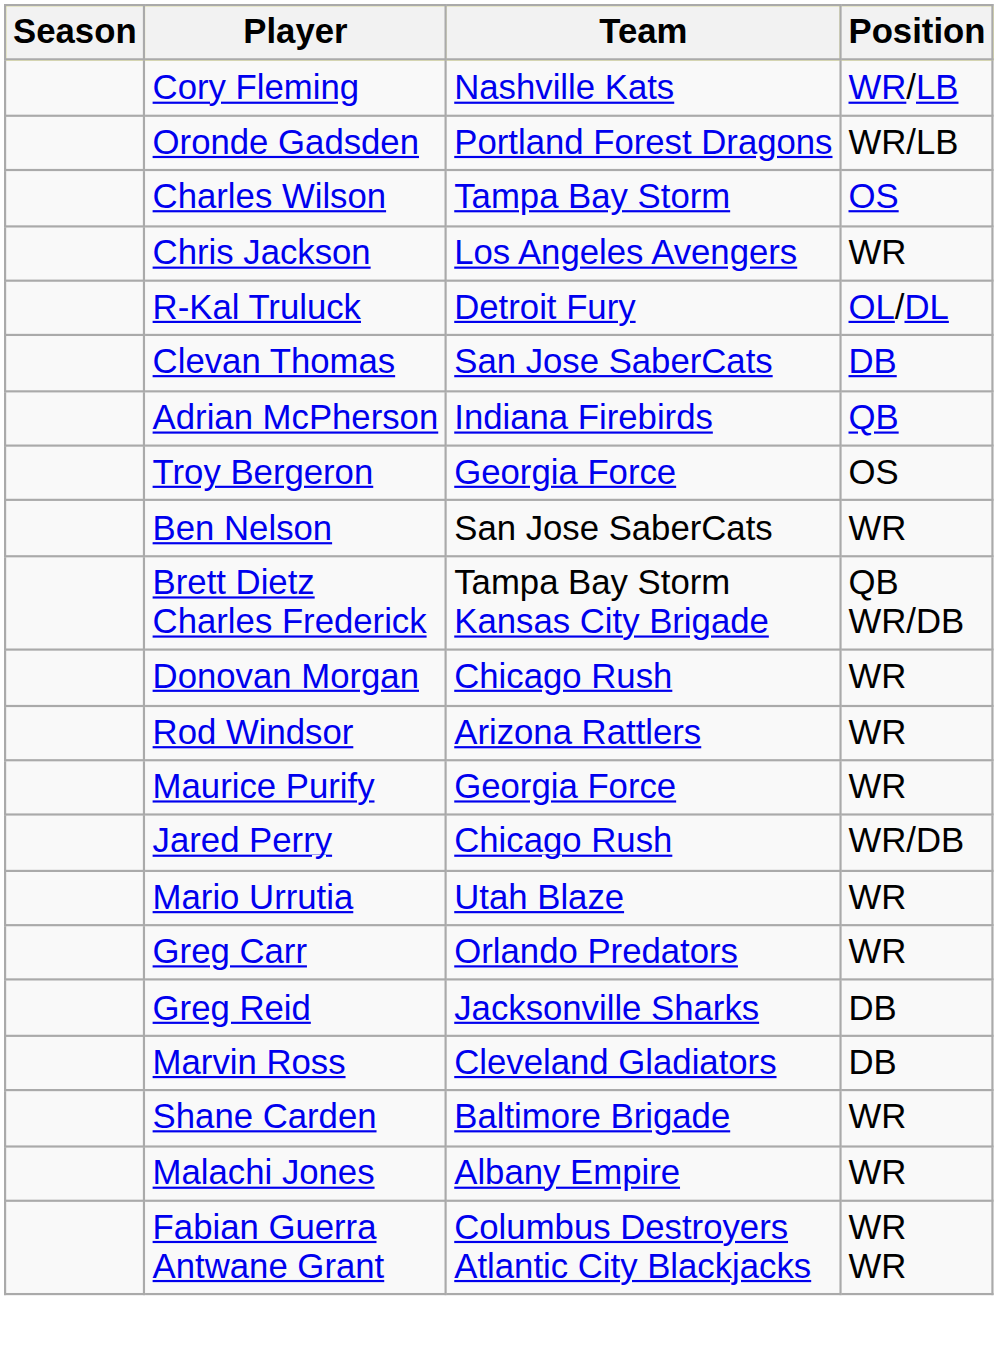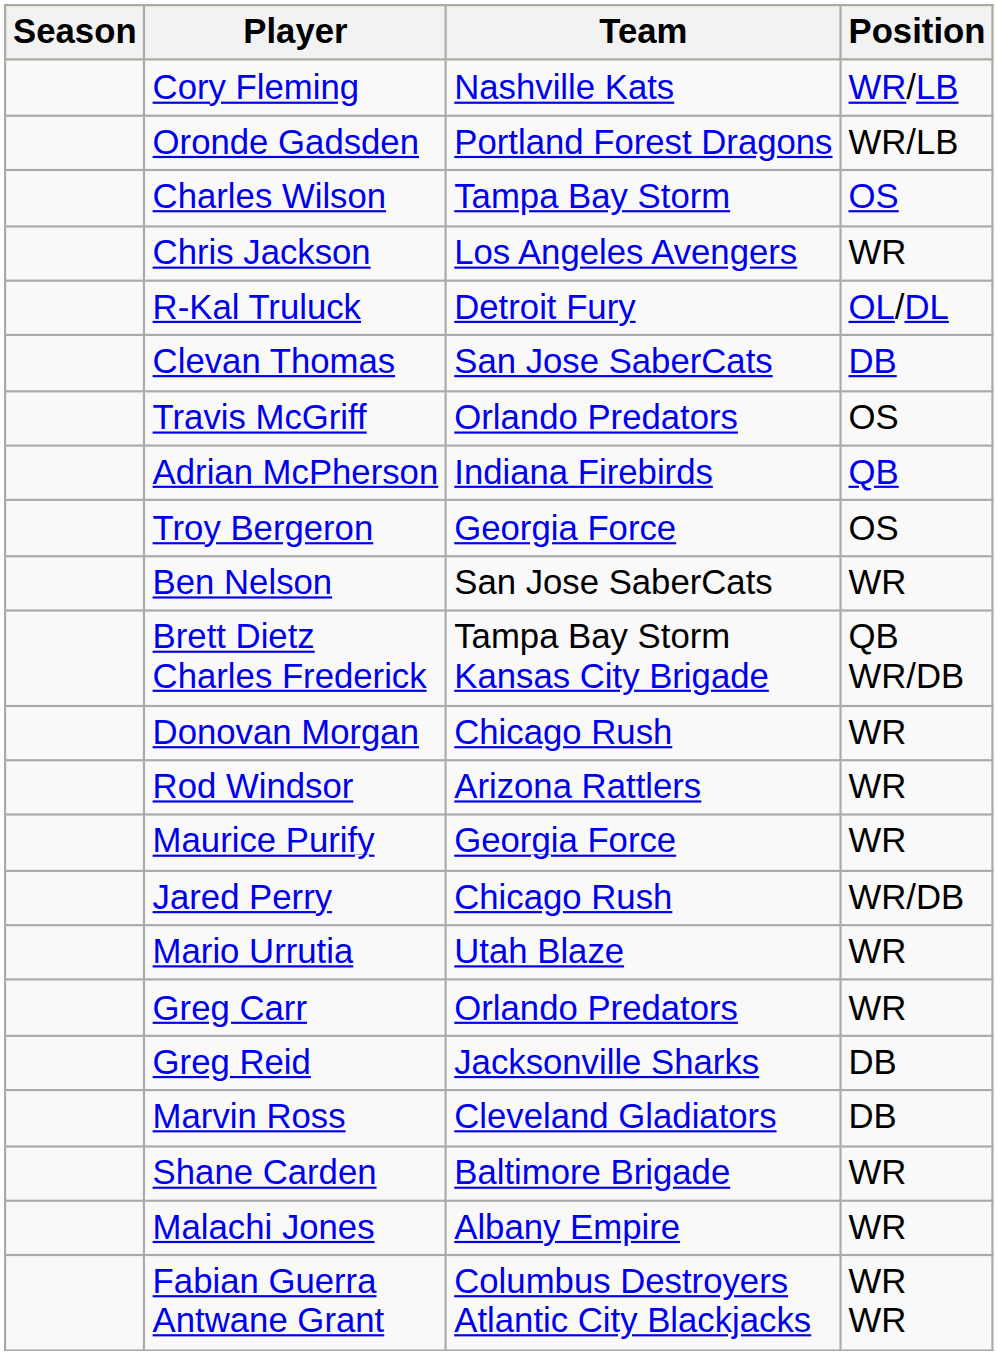 <table class="wikitable">
 <tr bgcolor="#efef">
 <th>Season</th>
 <th>Player</th>
 <th>Team</th>
 <th>Position</th>
 </tr>
 <tr>
 <td align=center></td>
 <td><a href='#'>Cory Fleming</a></td>
 <td><a href='#'>Nashville Kats</a></td>
 <td><a href='#'>WR</a>/<a href='#'>LB</a></td>
 </tr>
 <tr>
 <td align=center></td>
 <td><a href='#'>Oronde Gadsden</a></td>
 <td><a href='#'>Portland Forest Dragons</a></td>
 <td>WR/LB</td>
 </tr>
 <tr>
 <td align=center></td>
 <td><a href='#'>Charles Wilson</a></td>
 <td><a href='#'>Tampa Bay Storm</a></td>
 <td><a href='#'>OS</a></td>
 </tr>
 <tr>
 <td align=center></td>
 <td><a href='#'>Chris Jackson</a></td>
 <td><a href='#'>Los Angeles Avengers</a></td>
 <td>WR</td>
 </tr>
 <tr>
 <td align=center></td>
 <td><a href='#'>R-Kal Truluck</a></td>
 <td><a href='#'>Detroit Fury</a></td>
 <td><a href='#'>OL</a>/<a href='#'>DL</a></td>
 </tr>
 <tr>
 <td align=center></td>
 <td><a href='#'>Clevan Thomas</a></td>
 <td><a href='#'>San Jose SaberCats</a></td>
 <td><a href='#'>DB</a></td>
+</tr>
+<tr>
+<td align=center></td>
+<td><a href='#'>Travis McGriff</a></td>
+<td><a href='#'>Orlando Predators</a></td>
+<td>OS</td>
 </tr>
 <tr>
 <td align=center></td>
 <td><a href='#'>Adrian McPherson</a></td>
 <td><a href='#'>Indiana Firebirds</a></td>
 <td><a href='#'>QB</a></td>
 </tr>
 <tr>
 <td align=center></td>
 <td><a href='#'>Troy Bergeron</a></td>
 <td><a href='#'>Georgia Force</a></td>
 <td>OS</td>
 </tr>
 <tr>
 <td align=center></td>
 <td><a href='#'>Ben Nelson</a></td>
 <td>San Jose SaberCats</td>
 <td>WR</td>
 </tr>
 <tr>
 <td align=center></td>
 <td><a href='#'>Brett Dietz</a><br><a href='#'>Charles Frederick</a></td>
 <td>Tampa Bay Storm<br><a href='#'>Kansas City Brigade</a></td>
 <td>QB<br> WR/DB</td>
 </tr>
 <tr>
 <td align=center></td>
 <td><a href='#'>Donovan Morgan</a></td>
 <td><a href='#'>Chicago Rush</a></td>
 <td>WR</td>
 </tr>
 <tr>
 <td align=center></td>
 <td><a href='#'>Rod Windsor</a></td>
 <td><a href='#'>Arizona Rattlers</a></td>
 <td>WR</td>
 </tr>
 <tr>
 <td align=center></td>
 <td><a href='#'>Maurice Purify</a></td>
 <td><a href='#'>Georgia Force</a></td>
 <td>WR</td>
 </tr>
 <tr>
 <td align=center></td>
 <td><a href='#'>Jared Perry</a></td>
 <td><a href='#'>Chicago Rush</a></td>
 <td>WR/DB</td>
 </tr>
 <tr>
 <td align=center></td>
 <td><a href='#'>Mario Urrutia</a></td>
 <td><a href='#'>Utah Blaze</a></td>
 <td>WR</td>
 </tr>
 <tr>
 <td align=center></td>
 <td><a href='#'>Greg Carr</a></td>
 <td><a href='#'>Orlando Predators</a></td>
 <td>WR</td>
 </tr>
 <tr>
 <td align=center></td>
 <td><a href='#'>Greg Reid</a></td>
 <td><a href='#'>Jacksonville Sharks</a></td>
 <td>DB</td>
 </tr>
 <tr>
 <td align=center></td>
 <td><a href='#'>Marvin Ross</a></td>
 <td><a href='#'>Cleveland Gladiators</a></td>
 <td>DB</td>
 </tr>
 <tr>
 <td align=center></td>
 <td><a href='#'>Shane Carden</a></td>
 <td><a href='#'>Baltimore Brigade</a></td>
 <td>WR</td>
 </tr>
 <tr>
 <td align=center></td>
 <td><a href='#'>Malachi Jones</a></td>
 <td><a href='#'>Albany Empire</a></td>
 <td>WR</td>
 </tr>
 <tr>
 <td align=center></td>
 <td><a href='#'>Fabian Guerra</a><br><a href='#'>Antwane Grant</a></td>
 <td><a href='#'>Columbus Destroyers</a><br><a href='#'>Atlantic City Blackjacks</a></td>
 <td>WR<br> WR</td>
 </tr>
 </table>
